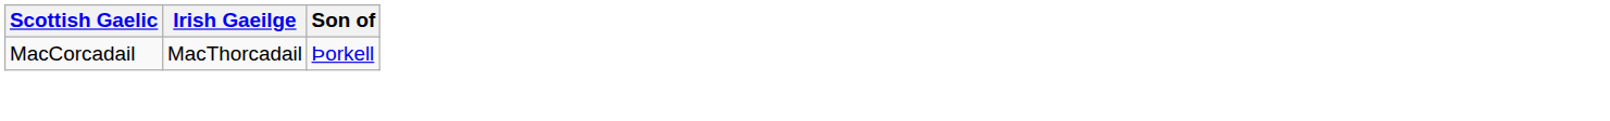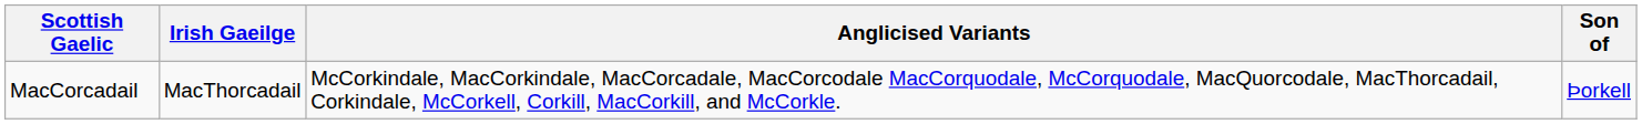 <table class="wikitable">
 <tr>
 <th><a href='#'>Scottish Gaelic</a></th>
 <th><a href='#'>Irish Gaeilge</a></th>
+<th>Anglicised Variants</th>
 <th>Son of</th>
 </tr>
 <tr>
 <td>MacCorcadail</td>
 <td>MacThorcadail</td>
+<td>McCorkindale, MacCorkindale, MacCorcadale, MacCorcodale <a href='#'>MacCorquodale</a>, <a href='#'>McCorquodale</a>, MacQuorcodale, MacThorcadail, Corkindale, <a href='#'>McCorkell</a>, <a href='#'>Corkill</a>, <a href='#'>MacCorkill</a>, and <a href='#'>McCorkle</a>.</td>
 <td><a href='#'>Þorkell</a></td>
 </tr>
 </table>
